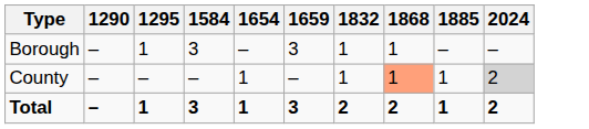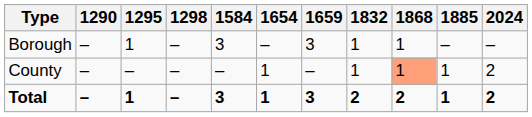 <table class="wikitable">
 <tr>
 <th>Type</th>
 <th>1290</th>
 <th>1295</th>
+<th>1298</th>
 <th>1584</th>
 <th>1654</th>
 <th>1659</th>
 <th>1832</th>
 <th>1868</th>
 <th>1885</th>
 <th>2024</th>
 </tr>
 <tr>
 <td>Borough</td>
 <td>–</td>
 <td>1</td>
+<td>–</td>
 <td>3</td>
 <td>–</td>
 <td>3</td>
 <td>1</td>
 <td>1</td>
 <td>–</td>
 <td>–</td>
 </tr>
 <tr>
 <td>County</td>
 <td>–</td>
 <td>–</td>
 <td>–</td>
+<td>–</td>
 <td>1</td>
 <td>–</td>
 <td>1</td>
 <td style="background: lightsalmon;">1</td>
 <td>1</td>
-<td style="background: lightgrey;">2</td>
+<td>2</td>
 </tr>
 <tr>
 <td><strong>Total</strong></td>
 <td><strong>–</strong></td>
 <td><strong>1</strong></td>
+<td><strong>–</strong></td>
 <td><strong>3</strong></td>
 <td><strong>1</strong></td>
 <td><strong>3</strong></td>
 <td><strong>2</strong></td>
 <td><strong>2</strong></td>
 <td><strong>1</strong></td>
 <td><strong>2</strong></td>
 </tr>
 </table>
